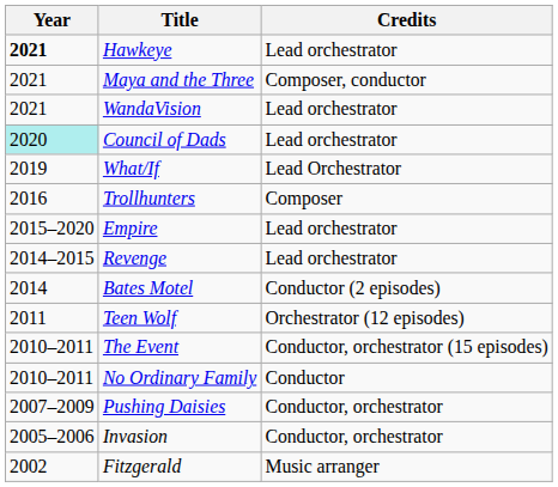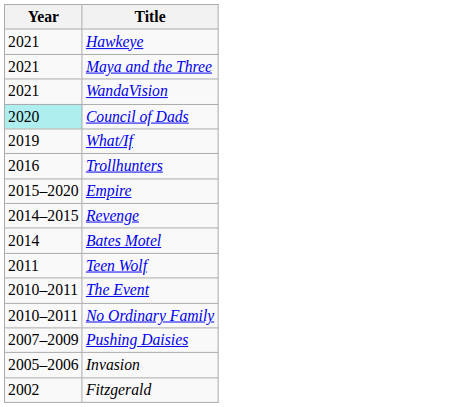 <table class="wikitable">
 <tr>
 <th>Year</th>
 <th>Title</th>
-<th>Credits</th>
 </tr>
 <tr>
-<td><strong>2021</strong></td>
+<td>2021</td>
 <td><a href='#'><em>Hawkeye</em></a></td>
-<td>Lead orchestrator</td>
 </tr>
 <tr>
 <td>2021</td>
 <td><em><a href='#'>Maya and the Three</a></em></td>
-<td>Composer, conductor</td>
 </tr>
 <tr>
 <td>2021</td>
 <td><em><a href='#'>WandaVision</a></em></td>
-<td>Lead orchestrator</td>
 </tr>
 <tr>
 <td style="background: paleturquoise;">2020</td>
 <td><a href='#'><em>Council of Dads</em></a></td>
-<td>Lead orchestrator</td>
 </tr>
 <tr>
 <td>2019</td>
 <td><em><a href='#'>What/If</a></em></td>
-<td>Lead Orchestrator</td>
 </tr>
 <tr>
 <td>2016</td>
 <td><a href='#'><em>Trollhunters</em></a></td>
-<td>Composer</td>
 </tr>
 <tr>
 <td>2015–2020</td>
 <td><a href='#'><em>Empire</em></a></td>
-<td>Lead orchestrator</td>
 </tr>
 <tr>
 <td>2014–2015</td>
 <td><a href='#'><em>Revenge</em></a></td>
-<td>Lead orchestrator</td>
 </tr>
 <tr>
 <td>2014</td>
 <td><a href='#'><em>Bates Motel</em></a></td>
-<td>Conductor (2 episodes)</td>
 </tr>
 <tr>
 <td>2011</td>
 <td><a href='#'><em>Teen Wolf</em></a></td>
-<td>Orchestrator (12 episodes)</td>
 </tr>
 <tr>
 <td>2010–2011</td>
 <td><em><a href='#'>The Event</a></em></td>
-<td>Conductor, orchestrator (15 episodes)</td>
 </tr>
 <tr>
 <td>2010–2011</td>
 <td><em><a href='#'>No Ordinary Family</a></em></td>
-<td>Conductor</td>
 </tr>
 <tr>
 <td>2007–2009</td>
 <td><em><a href='#'>Pushing Daisies</a></em></td>
-<td>Conductor, orchestrator</td>
 </tr>
 <tr>
 <td>2005–2006</td>
 <td><em>Invasion</em></td>
-<td>Conductor, orchestrator</td>
 </tr>
 <tr>
 <td>2002</td>
 <td><em>Fitzgerald</em></td>
-<td>Music arranger</td>
 </tr>
 </table>
